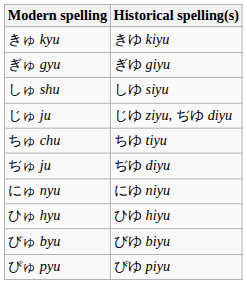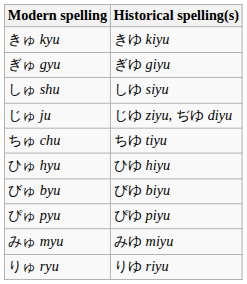 <table class="wikitable">
 <tr>
 <th>Modern spelling</th>
 <th>Historical spelling(s)</th>
 </tr>
 <tr>
 <td>きゅ <em>kyu</em></td>
 <td>きゆ <em>kiyu</em></td>
 </tr>
 <tr>
 <td>ぎゅ <em>gyu</em></td>
 <td>ぎゆ <em>giyu</em></td>
 </tr>
 <tr>
 <td>しゅ <em>shu</em></td>
 <td>しゆ <em>siyu</em></td>
 </tr>
 <tr>
 <td>じゅ <em>ju</em></td>
 <td>じゆ <em>ziyu</em>, ぢゆ <em>diyu</em></td>
 </tr>
 <tr>
 <td>ちゅ <em>chu</em></td>
 <td>ちゆ <em>tiyu</em></td>
 </tr>
 <tr>
-<td>ぢゅ <em>ju</em></td>
-<td>ぢゆ <em>diyu</em></td>
-</tr>
-<tr>
-<td>にゅ <em>nyu</em></td>
-<td>にゆ <em>niyu</em></td>
-</tr>
-<tr>
 <td>ひゅ <em>hyu</em></td>
 <td>ひゆ <em>hiyu</em></td>
 </tr>
 <tr>
 <td>びゅ <em>byu</em></td>
 <td>びゆ <em>biyu</em></td>
 </tr>
 <tr>
 <td>ぴゅ <em>pyu</em></td>
 <td>ぴゆ <em>piyu</em></td>
 </tr>
+<tr>
+<td>みゅ <em>myu</em></td>
+<td>みゆ <em>miyu</em></td>
+</tr>
+<tr>
+<td>りゅ <em>ryu</em></td>
+<td>りゆ <em>riyu</em></td>
+</tr>
 </table>
